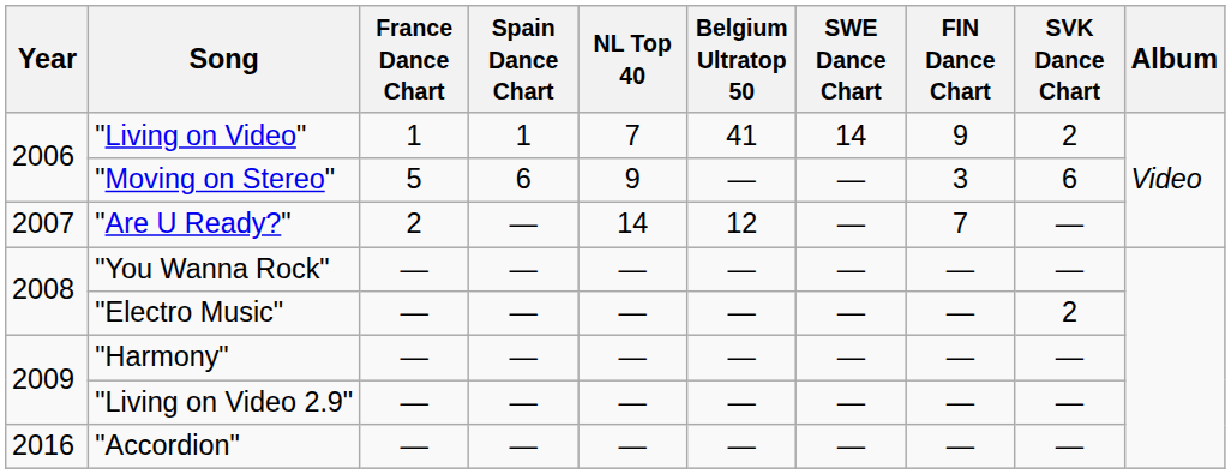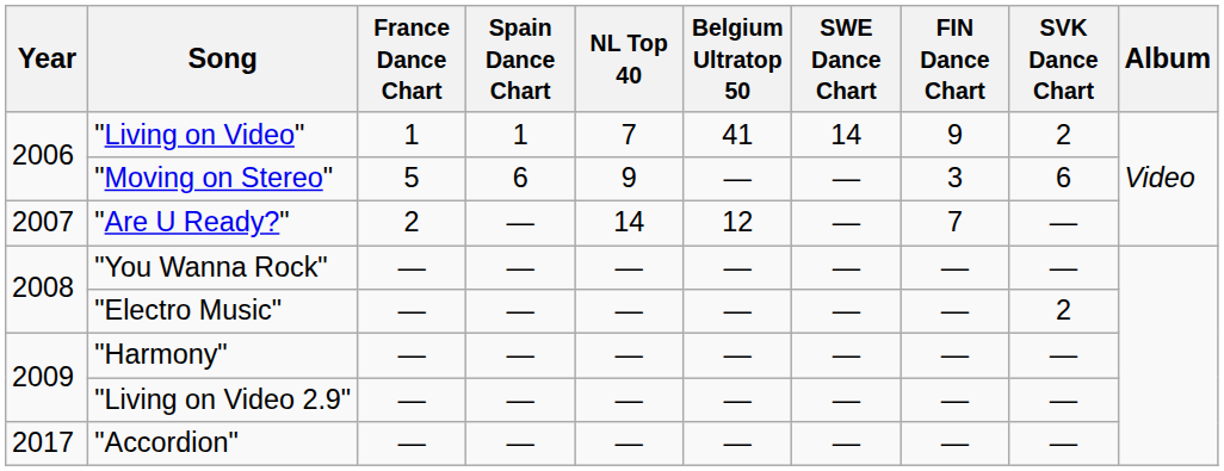 <table class="wikitable">
 <tr>
 <th width="40">Year</th>
 <th>Song</th>
 <th width="55"><small>France Dance Chart</small></th>
 <th width="55"><small>Spain Dance Chart</small></th>
 <th width="55"><small>NL Top 40</small></th>
 <th width="55"><small>Belgium Ultratop 50</small></th>
 <th width="55"><small>SWE Dance Chart</small></th>
 <th width="55"><small>FIN Dance Chart</small></th>
 <th width="55"><small>SVK Dance Chart</small></th>
 <th>Album</th>
 </tr>
 <tr>
 <td rowspan="2">2006</td>
 <td>"<a href='#'>Living on Video</a>"</td>
 <td align="center">1</td>
 <td align="center">1</td>
 <td align="center">7</td>
 <td align="center">41</td>
 <td align="center">14</td>
 <td align="center">9</td>
 <td align="center">2</td>
 <td rowspan="3"><em>Video</em></td>
 </tr>
 <tr>
 <td>"<a href='#'>Moving on Stereo</a>"</td>
 <td align="center">5</td>
 <td align="center">6</td>
 <td align="center">9</td>
 <td align="center">—</td>
 <td align="center">—</td>
 <td align="center">3</td>
 <td align="center">6</td>
 </tr>
 <tr>
 <td>2007</td>
 <td>"<a href='#'>Are U Ready?</a>"</td>
 <td align="center">2</td>
 <td align="center">—</td>
 <td align="center">14</td>
 <td align="center">12</td>
 <td align="center">—</td>
 <td align="center">7</td>
 <td align="center">—</td>
 </tr>
 <tr>
 <td rowspan="2">2008</td>
 <td>"You Wanna Rock"</td>
 <td align="center">—</td>
 <td align="center">—</td>
 <td align="center">—</td>
 <td align="center">—</td>
 <td align="center">—</td>
 <td align="center">—</td>
 <td align="center">—</td>
 </tr>
 <tr>
 <td>"Electro Music"</td>
 <td align="center">—</td>
 <td align="center">—</td>
 <td align="center">—</td>
 <td align="center">—</td>
 <td align="center">—</td>
 <td align="center">—</td>
 <td align="center">2</td>
 </tr>
 <tr>
 <td rowspan="2">2009</td>
 <td>"Harmony"</td>
 <td align="center">—</td>
 <td align="center">—</td>
 <td align="center">—</td>
 <td align="center">—</td>
 <td align="center">—</td>
 <td align="center">—</td>
 <td align="center">—</td>
 </tr>
 <tr>
 <td>"Living on Video 2.9"</td>
 <td align="center">—</td>
 <td align="center">—</td>
 <td align="center">—</td>
 <td align="center">—</td>
 <td align="center">—</td>
 <td align="center">—</td>
 <td align="center">—</td>
 </tr>
 <tr>
-<td>2016</td>
+<td>2017</td>
 <td>"Accordion"</td>
 <td align="center">—</td>
 <td align="center">—</td>
 <td align="center">—</td>
 <td align="center">—</td>
 <td align="center">—</td>
 <td align="center">—</td>
 <td align="center">—</td>
 </tr>
 </table>
